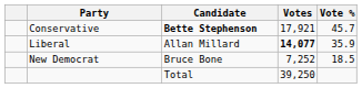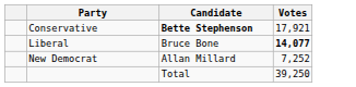 <table class="wikitable">
 <tr>
 <th></th>
 <th scope="col" width="175">Party</th>
 <th scope="col" width="150">Candidate</th>
 <th>Votes</th>
-<th>Vote %</th>
 </tr>
 <tr>
 <td>   </td>
 <td>Conservative</td>
 <td><strong>Bette Stephenson</strong></td>
 <td align=right>17,921</td>
-<td align=right>45.7</td>
 </tr>
 <tr>
 <td>   </td>
 <td>Liberal</td>
-<td>Allan Millard</td>
+<td>Bruce Bone</td>
 <td align=right><strong>14,077</strong></td>
-<td align=right>35.9</td>
 </tr>
 <tr>
 <td>   </td>
 <td>New Democrat</td>
-<td>Bruce Bone</td>
+<td>Allan Millard</td>
 <td align=right>7,252</td>
-<td align=right>18.5</td>
 </tr>
 <tr>
 <td></td>
 <td></td>
 <td>Total</td>
 <td align=right>39,250</td>
-<td></td>
 </tr>
 </table>
